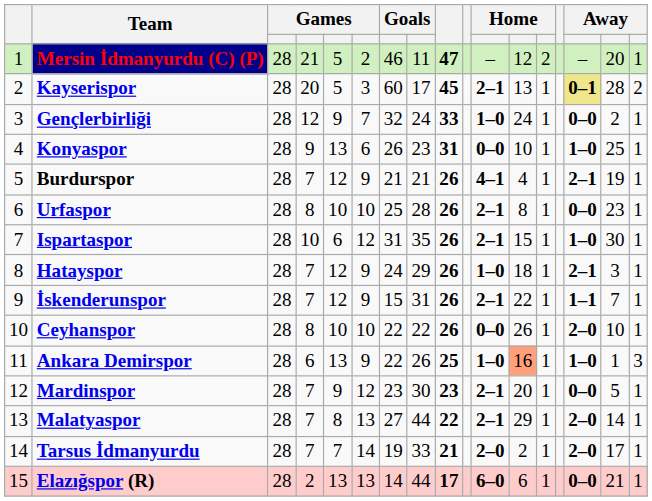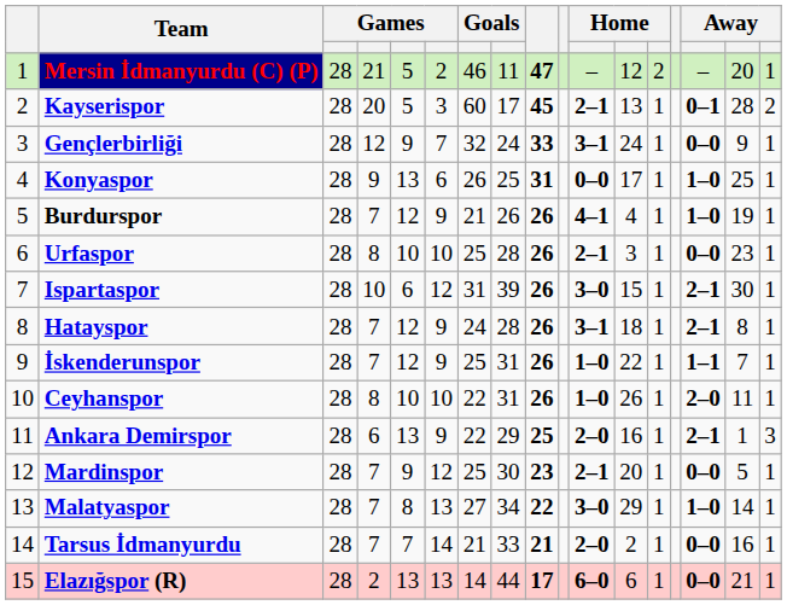 <table class="wikitable" style="text-align: center;">
 <tr>
 <th rowspan=2></th>
 <th rowspan=2>Team</th>
 <th colspan=4>Games</th>
 <th colspan=2>Goals</th>
 <th rowspan=2></th>
 <th rowspan=2></th>
 <th colspan=3>Home</th>
 <th rowspan=2></th>
 <th colspan=3>Away</th>
 </tr>
 <tr>
 <th></th>
 <th></th>
 <th></th>
 <th></th>
 <th></th>
 <th></th>
 <th></th>
 <th></th>
 <th></th>
 <th></th>
 <th></th>
 <th></th>
 </tr>
 <tr>
 <td bgcolor="#D0F0C0">1</td>
 <td align="left" bgcolor="#00008B" style="color:red;"><strong>Mersin İdmanyurdu (C) (P)</strong></td>
 <td bgcolor="#D0F0C0">28</td>
 <td bgcolor="#D0F0C0">21</td>
 <td bgcolor="#D0F0C0">5</td>
 <td bgcolor="#D0F0C0">2</td>
 <td bgcolor="#D0F0C0">46</td>
 <td bgcolor="#D0F0C0">11</td>
 <td bgcolor="#D0F0C0"><strong>47</strong></td>
 <td bgcolor="#D0F0C0"></td>
 <td bgcolor="#D0F0C0">–</td>
 <td bgcolor="#D0F0C0">12</td>
 <td bgcolor="#D0F0C0">2</td>
 <td bgcolor="#D0F0C0"></td>
 <td bgcolor="#D0F0C0">–</td>
 <td bgcolor="#D0F0C0">20</td>
 <td bgcolor="#D0F0C0">1</td>
 </tr>
 <tr>
 <td>2</td>
 <td align="left"><strong><a href='#'>Kayserispor</a></strong></td>
 <td>28</td>
 <td>20</td>
 <td>5</td>
 <td>3</td>
 <td>60</td>
 <td>17</td>
 <td><strong>45</strong></td>
 <td></td>
 <td><strong>2–1</strong></td>
 <td>13</td>
 <td>1</td>
 <td></td>
-<td style="background: khaki;"><strong>0–1</strong></td>
+<td><strong>0–1</strong></td>
 <td>28</td>
 <td>2</td>
 </tr>
 <tr>
 <td>3</td>
 <td align="left"><strong><a href='#'>Gençlerbirliği</a></strong></td>
 <td>28</td>
 <td>12</td>
 <td>9</td>
 <td>7</td>
 <td>32</td>
 <td>24</td>
 <td><strong>33</strong></td>
 <td></td>
-<td><strong>1–0</strong></td>
+<td><strong>3–1</strong></td>
 <td>24</td>
 <td>1</td>
 <td></td>
 <td><strong>0–0</strong></td>
-<td>2</td>
+<td>9</td>
 <td>1</td>
 </tr>
 <tr>
 <td>4</td>
 <td align="left"><strong><a href='#'>Konyaspor</a></strong></td>
 <td>28</td>
 <td>9</td>
 <td>13</td>
 <td>6</td>
 <td>26</td>
-<td>23</td>
+<td>25</td>
 <td><strong>31</strong></td>
 <td></td>
 <td><strong>0–0</strong></td>
-<td>10</td>
+<td>17</td>
 <td>1</td>
 <td></td>
 <td><strong>1–0</strong></td>
 <td>25</td>
 <td>1</td>
 </tr>
 <tr>
 <td>5</td>
 <td align="left"><strong>Burdurspor</strong></td>
 <td>28</td>
 <td>7</td>
 <td>12</td>
 <td>9</td>
 <td>21</td>
-<td>21</td>
+<td>26</td>
 <td><strong>26</strong></td>
 <td></td>
 <td><strong>4–1</strong></td>
 <td>4</td>
 <td>1</td>
 <td></td>
-<td><strong>2–1</strong></td>
+<td><strong>1–0</strong></td>
 <td>19</td>
 <td>1</td>
 </tr>
 <tr>
 <td>6</td>
 <td align="left"><strong><a href='#'>Urfaspor</a></strong></td>
 <td>28</td>
 <td>8</td>
 <td>10</td>
 <td>10</td>
 <td>25</td>
 <td>28</td>
 <td><strong>26</strong></td>
 <td></td>
 <td><strong>2–1</strong></td>
-<td>8</td>
+<td>3</td>
 <td>1</td>
 <td></td>
 <td><strong>0–0</strong></td>
 <td>23</td>
 <td>1</td>
 </tr>
 <tr>
 <td>7</td>
 <td align="left"><strong><a href='#'>Ispartaspor</a></strong></td>
 <td>28</td>
 <td>10</td>
 <td>6</td>
 <td>12</td>
 <td>31</td>
-<td>35</td>
+<td>39</td>
 <td><strong>26</strong></td>
 <td></td>
-<td><strong>2–1</strong></td>
+<td><strong>3–0</strong></td>
 <td>15</td>
 <td>1</td>
 <td></td>
-<td><strong>1–0</strong></td>
+<td><strong>2–1</strong></td>
 <td>30</td>
 <td>1</td>
 </tr>
 <tr>
 <td>8</td>
 <td align="left"><strong><a href='#'>Hatayspor</a></strong></td>
 <td>28</td>
 <td>7</td>
 <td>12</td>
 <td>9</td>
 <td>24</td>
-<td>29</td>
+<td>28</td>
 <td><strong>26</strong></td>
 <td></td>
-<td><strong>1–0</strong></td>
+<td><strong>3–1</strong></td>
 <td>18</td>
 <td>1</td>
 <td></td>
 <td><strong>2–1</strong></td>
-<td>3</td>
+<td>8</td>
 <td>1</td>
 </tr>
 <tr>
 <td>9</td>
 <td align="left"><strong><a href='#'>İskenderunspor</a></strong></td>
 <td>28</td>
 <td>7</td>
 <td>12</td>
 <td>9</td>
-<td>15</td>
+<td>25</td>
 <td>31</td>
 <td><strong>26</strong></td>
 <td></td>
-<td><strong>2–1</strong></td>
+<td><strong>1–0</strong></td>
 <td>22</td>
 <td>1</td>
 <td></td>
 <td><strong>1–1</strong></td>
 <td>7</td>
 <td>1</td>
 </tr>
 <tr>
 <td>10</td>
 <td align="left"><strong><a href='#'>Ceyhanspor</a></strong></td>
 <td>28</td>
 <td>8</td>
 <td>10</td>
 <td>10</td>
 <td>22</td>
-<td>22</td>
+<td>31</td>
 <td><strong>26</strong></td>
 <td></td>
-<td><strong>0–0</strong></td>
+<td><strong>1–0</strong></td>
 <td>26</td>
 <td>1</td>
 <td></td>
 <td><strong>2–0</strong></td>
-<td>10</td>
+<td>11</td>
 <td>1</td>
 </tr>
 <tr>
 <td>11</td>
 <td align="left"><strong><a href='#'>Ankara Demirspor</a></strong></td>
 <td>28</td>
 <td>6</td>
 <td>13</td>
 <td>9</td>
 <td>22</td>
-<td>26</td>
+<td>29</td>
 <td><strong>25</strong></td>
 <td></td>
-<td><strong>1–0</strong></td>
-<td style="background: lightsalmon;">16</td>
+<td><strong>2–0</strong></td>
+<td>16</td>
 <td>1</td>
 <td></td>
-<td><strong>1–0</strong></td>
+<td><strong>2–1</strong></td>
 <td>1</td>
 <td>3</td>
 </tr>
 <tr>
 <td>12</td>
 <td align="left"><strong><a href='#'>Mardinspor</a></strong></td>
 <td>28</td>
 <td>7</td>
 <td>9</td>
 <td>12</td>
-<td>23</td>
+<td>25</td>
 <td>30</td>
 <td><strong>23</strong></td>
 <td></td>
 <td><strong>2–1</strong></td>
 <td>20</td>
 <td>1</td>
 <td></td>
 <td><strong>0–0</strong></td>
 <td>5</td>
 <td>1</td>
 </tr>
 <tr>
 <td>13</td>
 <td align="left"><strong><a href='#'>Malatyaspor</a></strong></td>
 <td>28</td>
 <td>7</td>
 <td>8</td>
 <td>13</td>
 <td>27</td>
-<td>44</td>
+<td>34</td>
 <td><strong>22</strong></td>
 <td></td>
-<td><strong>2–1</strong></td>
+<td><strong>3–0</strong></td>
 <td>29</td>
 <td>1</td>
 <td></td>
-<td><strong>2–0</strong></td>
+<td><strong>1–0</strong></td>
 <td>14</td>
 <td>1</td>
 </tr>
 <tr>
 <td>14</td>
 <td align="left"><strong><a href='#'>Tarsus İdmanyurdu</a></strong></td>
 <td>28</td>
 <td>7</td>
 <td>7</td>
 <td>14</td>
-<td>19</td>
+<td>21</td>
 <td>33</td>
 <td><strong>21</strong></td>
 <td></td>
 <td><strong>2–0</strong></td>
 <td>2</td>
 <td>1</td>
 <td></td>
-<td><strong>2–0</strong></td>
-<td>17</td>
+<td><strong>0–0</strong></td>
+<td>16</td>
 <td>1</td>
 </tr>
 <tr>
 <td bgcolor="#FFCCCC">15</td>
 <td align="left" bgcolor="#FFCCCC"><strong><a href='#'>Elazığspor</a> (R)</strong></td>
 <td bgcolor="#FFCCCC">28</td>
 <td bgcolor="#FFCCCC">2</td>
 <td bgcolor="#FFCCCC">13</td>
 <td bgcolor="#FFCCCC">13</td>
 <td bgcolor="#FFCCCC">14</td>
 <td bgcolor="#FFCCCC">44</td>
 <td bgcolor="#FFCCCC"><strong>17</strong></td>
 <td bgcolor="#FFCCCC"></td>
 <td bgcolor="#FFCCCC"><strong>6–0</strong></td>
 <td bgcolor="#FFCCCC">6</td>
 <td bgcolor="#FFCCCC">1</td>
 <td bgcolor="#FFCCCC"></td>
 <td bgcolor="#FFCCCC"><strong>0–0</strong></td>
 <td bgcolor="#FFCCCC">21</td>
 <td bgcolor="#FFCCCC">1</td>
 </tr>
 </table>
